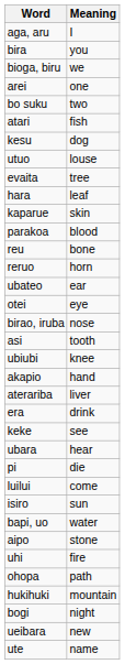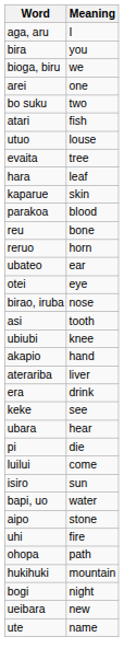 <table class="wikitable">
 <tr>
 <th colspan="1" rowspan="1">Word</th>
 <th colspan="1" rowspan="1">Meaning</th>
 </tr>
 <tr>
 <td>aga, aru</td>
 <td>I</td>
 </tr>
 <tr>
 <td>bira</td>
 <td>you</td>
 </tr>
 <tr>
 <td>bioga, biru</td>
 <td>we</td>
 </tr>
 <tr>
 <td>arei</td>
 <td>one</td>
 </tr>
 <tr>
 <td>bo suku</td>
 <td>two</td>
 </tr>
 <tr>
 <td>atari</td>
 <td>fish</td>
-</tr>
-<tr>
-<td>kesu</td>
-<td>dog</td>
 </tr>
 <tr>
 <td>utuo</td>
 <td>louse</td>
 </tr>
 <tr>
 <td>evaita</td>
 <td>tree</td>
 </tr>
 <tr>
 <td>hara</td>
 <td>leaf</td>
 </tr>
 <tr>
 <td>kaparue</td>
 <td>skin</td>
 </tr>
 <tr>
 <td>parakoa</td>
 <td>blood</td>
 </tr>
 <tr>
 <td>reu</td>
 <td>bone</td>
 </tr>
 <tr>
 <td>reruo</td>
 <td>horn</td>
 </tr>
 <tr>
 <td>ubateo</td>
 <td>ear</td>
 </tr>
 <tr>
 <td>otei</td>
 <td>eye</td>
 </tr>
 <tr>
 <td>birao, iruba</td>
 <td>nose</td>
 </tr>
 <tr>
 <td>asi</td>
 <td>tooth</td>
 </tr>
 <tr>
 <td>ubiubi</td>
 <td>knee</td>
 </tr>
 <tr>
 <td>akapio</td>
 <td>hand</td>
 </tr>
 <tr>
 <td>aterariba</td>
 <td>liver</td>
 </tr>
 <tr>
 <td>era</td>
 <td>drink</td>
 </tr>
 <tr>
 <td>keke</td>
 <td>see</td>
 </tr>
 <tr>
 <td>ubara</td>
 <td>hear</td>
 </tr>
 <tr>
 <td>pi</td>
 <td>die</td>
 </tr>
 <tr>
 <td>luilui</td>
 <td>come</td>
 </tr>
 <tr>
 <td>isiro</td>
 <td>sun</td>
 </tr>
 <tr>
 <td>bapi, uo</td>
 <td>water</td>
 </tr>
 <tr>
 <td>aipo</td>
 <td>stone</td>
 </tr>
 <tr>
 <td>uhi</td>
 <td>fire</td>
 </tr>
 <tr>
 <td>ohopa</td>
 <td>path</td>
 </tr>
 <tr>
 <td>hukihuki</td>
 <td>mountain</td>
 </tr>
 <tr>
 <td>bogi</td>
 <td>night</td>
 </tr>
 <tr>
 <td>ueibara</td>
 <td>new</td>
 </tr>
 <tr>
 <td>ute</td>
 <td>name</td>
 </tr>
 </table>
